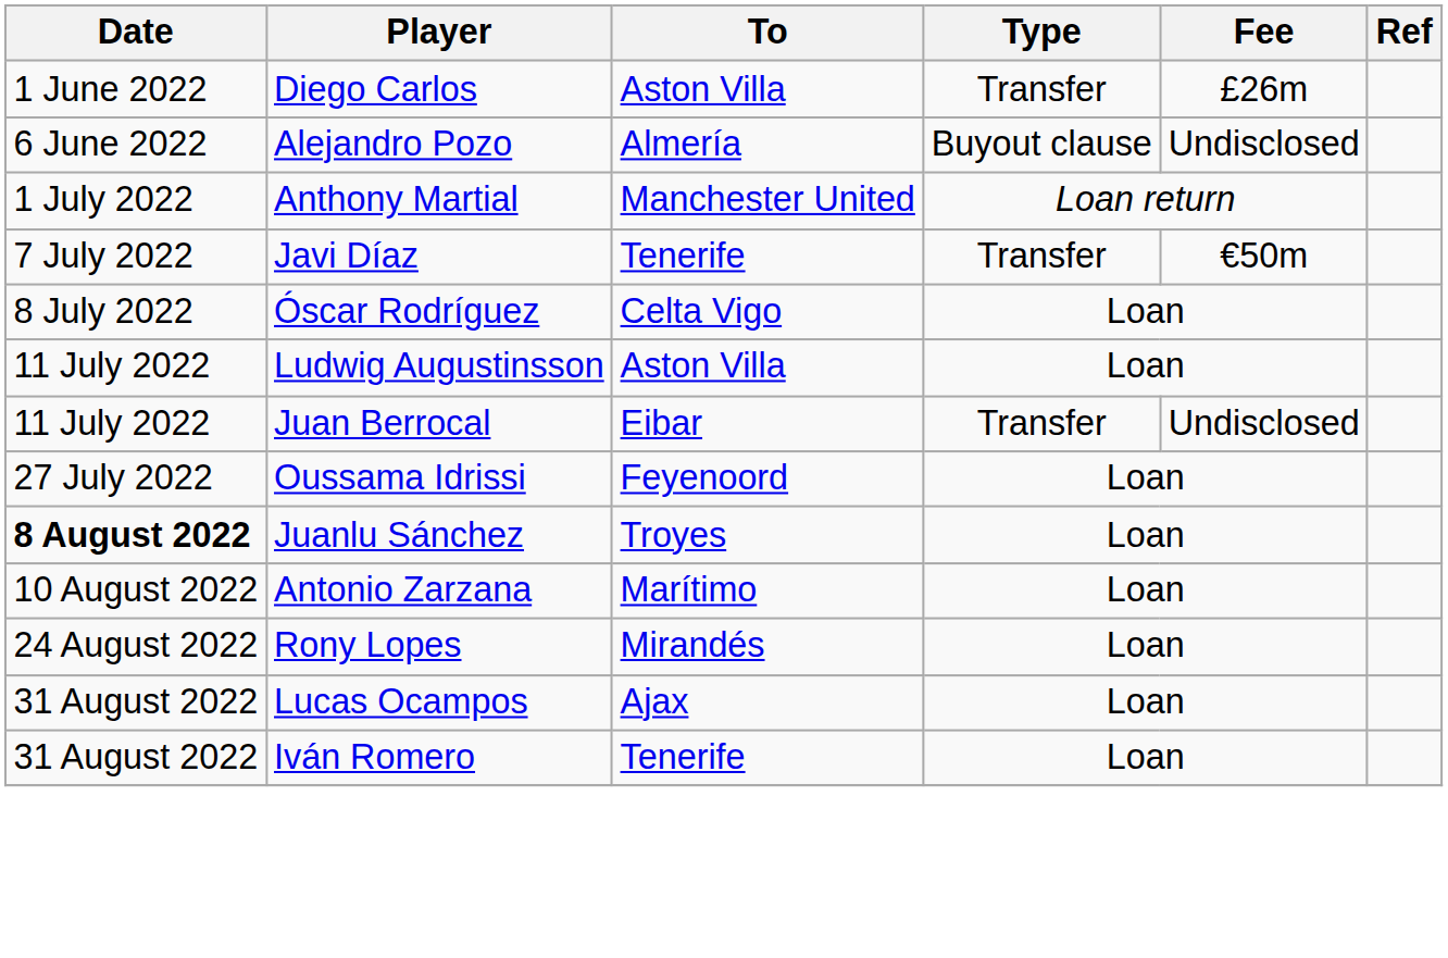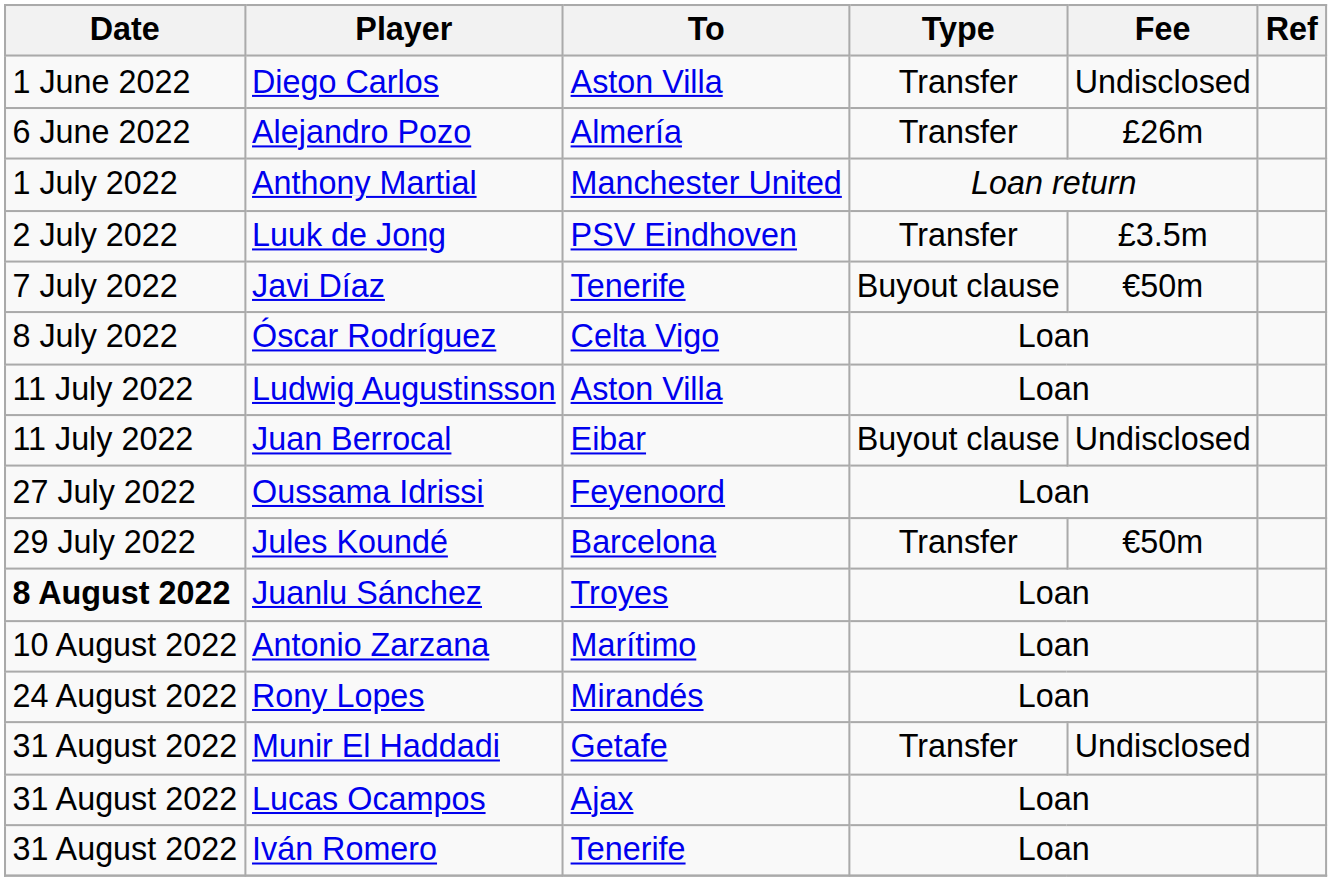 <table class="wikitable">
 <tr>
 <th>Date</th>
 <th>Player</th>
 <th>To</th>
 <th>Type</th>
 <th>Fee</th>
 <th>Ref</th>
 </tr>
 <tr>
 <td>1 June 2022</td>
 <td> <a href='#'>Diego Carlos</a></td>
 <td> <a href='#'>Aston Villa</a></td>
 <td align=center>Transfer</td>
-<td align=center>£26m</td>
+<td align=center>Undisclosed</td>
 <td align=center></td>
 </tr>
 <tr>
 <td>6 June 2022</td>
 <td> <a href='#'>Alejandro Pozo</a></td>
 <td><a href='#'>Almería</a></td>
-<td align=center>Buyout clause</td>
-<td align=center>Undisclosed</td>
+<td align=center>Transfer</td>
+<td align=center>£26m</td>
 <td align=center></td>
 </tr>
 <tr>
 <td>1 July 2022</td>
 <td> <a href='#'>Anthony Martial</a></td>
 <td> <a href='#'>Manchester United</a></td>
 <td colspan=2 align=center><em>Loan return</em></td>
 <td align=center></td>
 </tr>
 <tr>
+<td>2 July 2022</td>
+<td> <a href='#'>Luuk de Jong</a></td>
+<td> <a href='#'>PSV Eindhoven</a></td>
+<td align=center>Transfer</td>
+<td align=center>£3.5m</td>
+<td align=center></td>
+</tr>
+<tr>
 <td>7 July 2022</td>
 <td> <a href='#'>Javi Díaz</a></td>
 <td><a href='#'>Tenerife</a></td>
-<td align=center>Transfer</td>
+<td align=center>Buyout clause</td>
 <td align=center>€50m</td>
 <td align=center></td>
 </tr>
 <tr>
 <td>8 July 2022</td>
 <td> <a href='#'>Óscar Rodríguez</a></td>
 <td><a href='#'>Celta Vigo</a></td>
 <td colspan="2" align=center>Loan</td>
 <td align=center></td>
 </tr>
 <tr>
 <td>11 July 2022</td>
 <td> <a href='#'>Ludwig Augustinsson</a></td>
 <td> <a href='#'>Aston Villa</a></td>
 <td colspan="2" align=center>Loan</td>
 <td align=center></td>
 </tr>
 <tr>
 <td>11 July 2022</td>
 <td> <a href='#'>Juan Berrocal</a></td>
 <td><a href='#'>Eibar</a></td>
-<td align=center>Transfer</td>
+<td align=center>Buyout clause</td>
 <td align=center>Undisclosed</td>
 <td align=center></td>
 </tr>
 <tr>
 <td>27 July 2022</td>
 <td> <a href='#'>Oussama Idrissi</a></td>
 <td> <a href='#'>Feyenoord</a></td>
 <td colspan="2" align=center>Loan</td>
+<td align=center></td>
+</tr>
+<tr>
+<td>29 July 2022</td>
+<td> <a href='#'>Jules Koundé</a></td>
+<td><a href='#'>Barcelona</a></td>
+<td align=center>Transfer</td>
+<td align=center>€50m</td>
 <td align=center></td>
 </tr>
 <tr>
 <td><strong>8 August 2022</strong></td>
 <td> <a href='#'>Juanlu Sánchez</a></td>
 <td> <a href='#'>Troyes</a></td>
 <td colspan="2" align=center>Loan</td>
 <td align=center></td>
 </tr>
 <tr>
 <td>10 August 2022</td>
 <td> <a href='#'>Antonio Zarzana</a></td>
 <td> <a href='#'>Marítimo</a></td>
 <td colspan="2" align=center>Loan</td>
 <td align=center></td>
 </tr>
 <tr>
 <td>24 August 2022</td>
 <td> <a href='#'>Rony Lopes</a></td>
 <td><a href='#'>Mirandés</a></td>
 <td colspan="2" align=center>Loan</td>
 <td align=center></td>
 </tr>
 <tr>
 <td>31 August 2022</td>
+<td> <a href='#'>Munir El Haddadi</a></td>
+<td><a href='#'>Getafe</a></td>
+<td align=center>Transfer</td>
+<td align=center>Undisclosed</td>
+<td align=center></td>
+</tr>
+<tr>
+<td>31 August 2022</td>
 <td> <a href='#'>Lucas Ocampos</a></td>
 <td> <a href='#'>Ajax</a></td>
 <td colspan="2" align=center>Loan</td>
 <td align=center></td>
 </tr>
 <tr>
 <td>31 August 2022</td>
 <td> <a href='#'>Iván Romero</a></td>
 <td><a href='#'>Tenerife</a></td>
 <td colspan="2" align=center>Loan</td>
 <td align=center></td>
 </tr>
 <tr>
 </tr>
 </table>
